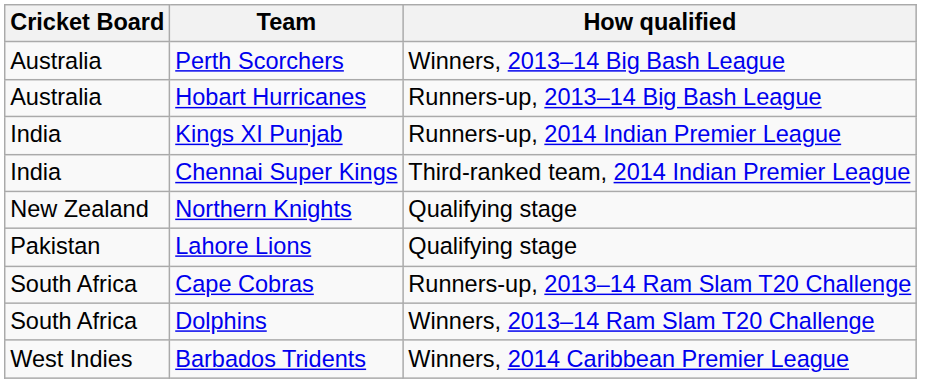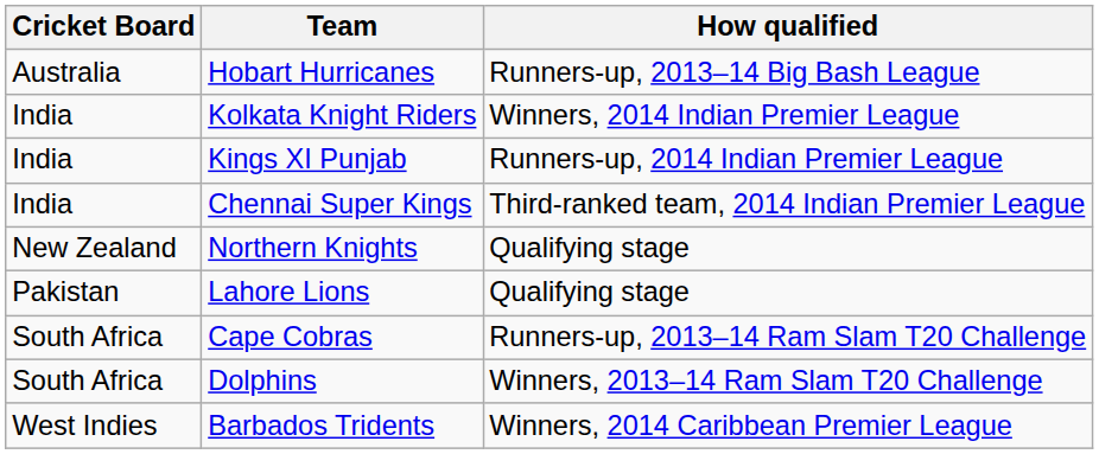 <table class="wikitable">
 <tr>
 <th>Cricket Board</th>
 <th>Team</th>
 <th>How qualified</th>
 </tr>
 <tr>
 <td>Australia</td>
-<td><a href='#'>Perth Scorchers</a></td>
-<td>Winners, <a href='#'>2013–14 Big Bash League</a></td>
+<td><a href='#'>Hobart Hurricanes</a></td>
+<td>Runners-up, <a href='#'>2013–14 Big Bash League</a></td>
 </tr>
 <tr>
-<td>Australia</td>
-<td><a href='#'>Hobart Hurricanes</a></td>
-<td>Runners-up, <a href='#'>2013–14 Big Bash League</a></td>
+<td>India</td>
+<td><a href='#'>Kolkata Knight Riders</a></td>
+<td>Winners, <a href='#'>2014 Indian Premier League</a></td>
 </tr>
 <tr>
 <td>India</td>
 <td><a href='#'>Kings XI Punjab</a></td>
 <td>Runners-up, <a href='#'>2014 Indian Premier League</a></td>
 </tr>
 <tr>
 <td>India</td>
 <td><a href='#'>Chennai Super Kings</a></td>
 <td>Third-ranked team, <a href='#'>2014 Indian Premier League</a></td>
 </tr>
 <tr>
 <td>New Zealand</td>
 <td><a href='#'>Northern Knights</a></td>
 <td>Qualifying stage</td>
 </tr>
 <tr>
 <td>Pakistan</td>
 <td><a href='#'>Lahore Lions</a></td>
 <td>Qualifying stage</td>
 </tr>
 <tr>
 <td>South Africa</td>
 <td><a href='#'>Cape Cobras</a></td>
 <td>Runners-up, <a href='#'>2013–14 Ram Slam T20 Challenge</a></td>
 </tr>
 <tr>
 <td>South Africa</td>
 <td><a href='#'>Dolphins</a></td>
 <td>Winners, <a href='#'>2013–14 Ram Slam T20 Challenge</a></td>
 </tr>
 <tr>
 <td>West Indies</td>
 <td><a href='#'>Barbados Tridents</a></td>
 <td>Winners, <a href='#'>2014 Caribbean Premier League</a></td>
 </tr>
 </table>
